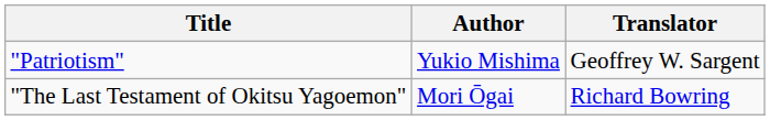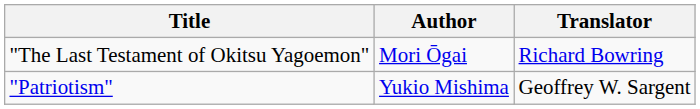 <table class="wikitable">
 <tr>
 <th><strong>Title</strong></th>
 <th>Author</th>
 <th>Translator</th>
 </tr>
 <tr>
+<td>"The Last Testament of Okitsu Yagoemon"</td>
+<td><a href='#'>Mori Ōgai</a></td>
+<td><a href='#'>Richard Bowring</a></td>
+</tr>
+<tr>
 <td><a href='#'>"Patriotism"</a></td>
 <td><a href='#'>Yukio Mishima</a></td>
 <td>Geoffrey W. Sargent</td>
 </tr>
-<tr>
-<td>"The Last Testament of Okitsu Yagoemon"</td>
-<td><a href='#'>Mori Ōgai</a></td>
-<td><a href='#'>Richard Bowring</a></td>
-</tr>
 </table>
